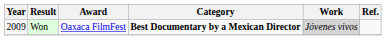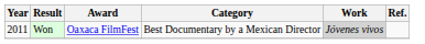 <table class="wikitable">
 <tr>
 <th>Year</th>
 <th>Result</th>
 <th>Award</th>
 <th>Category</th>
 <th>Work</th>
 <th>Ref.</th>
 </tr>
 <tr>
-<td>2009</td>
+<td>2011</td>
 <td style="background: #ddffdd">Won</td>
 <td><a href='#'>Oaxaca FilmFest</a></td>
-<td><strong>Best Documentary by a Mexican Director</strong></td>
+<td>Best Documentary by a Mexican Director</td>
 <td style="background: lightgrey;"><em>Jóvenes vivos</em></td>
 <td></td>
 </tr>
 <tr>
 </tr>
 </table>
